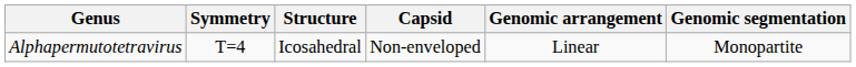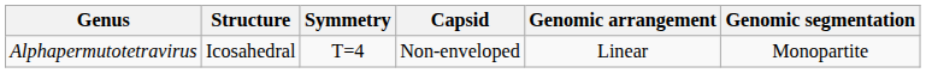 <table class="wikitable sortable" style="text-align:center">
 <tr>
 <th>Genus</th>
+<th>Structure</th>
 <th>Symmetry</th>
-<th>Structure</th>
 <th>Capsid</th>
 <th>Genomic arrangement</th>
 <th>Genomic segmentation</th>
 </tr>
 <tr>
 <td><em>Alphapermutotetravirus</em></td>
+<td>Icosahedral</td>
 <td>T=4</td>
-<td>Icosahedral</td>
 <td>Non-enveloped</td>
 <td>Linear</td>
 <td>Monopartite</td>
 </tr>
 </table>
